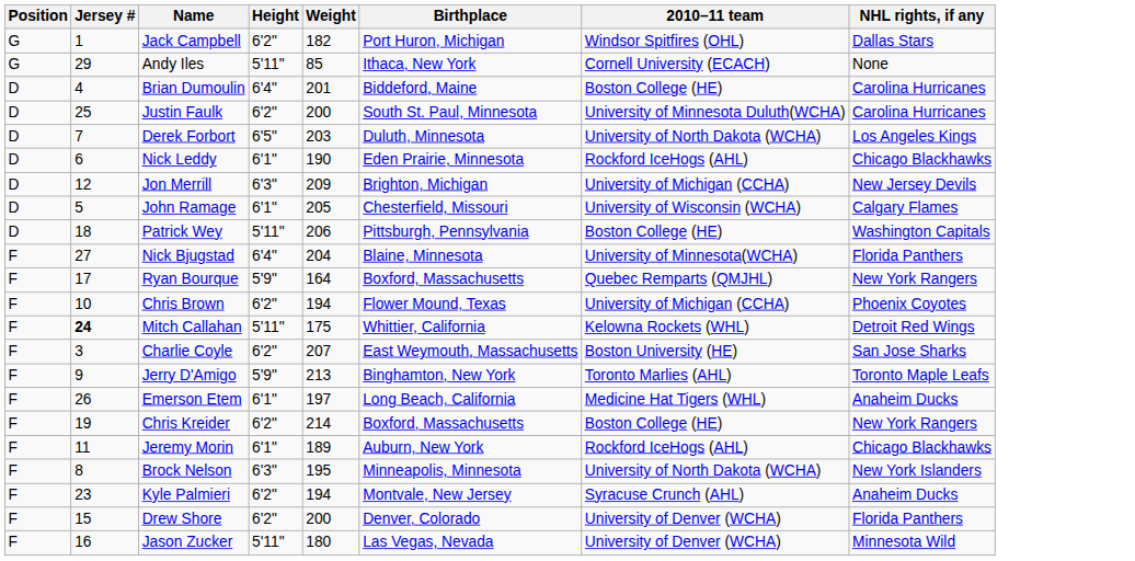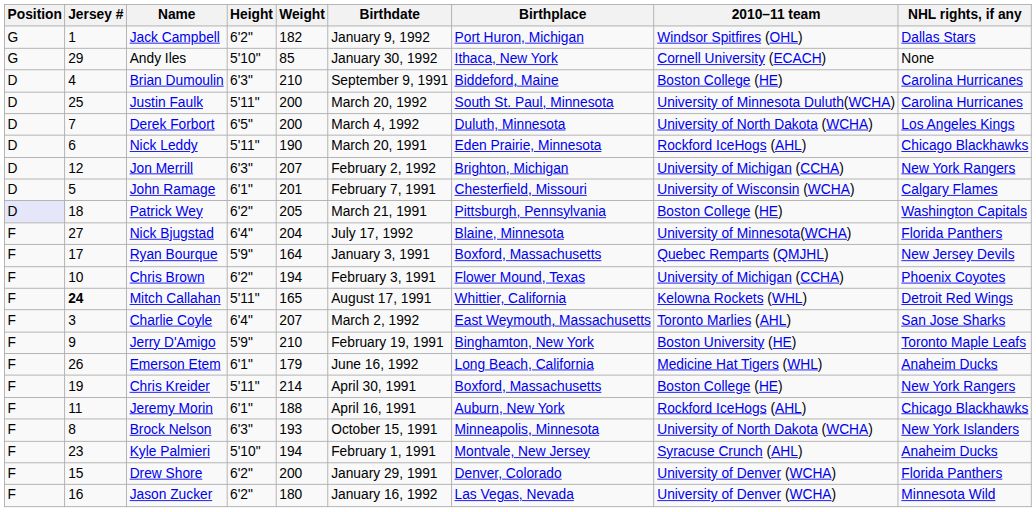 <table class="wikitable sortable">
 <tr>
 <th>Position</th>
 <th>Jersey #</th>
 <th>Name</th>
 <th>Height</th>
 <th>Weight</th>
+<th>Birthdate</th>
 <th>Birthplace</th>
 <th>2010–11 team</th>
 <th>NHL rights, if any</th>
 </tr>
 <tr>
 <td>G</td>
 <td>1</td>
 <td><a href='#'>Jack Campbell</a></td>
 <td>6'2"</td>
 <td>182</td>
+<td>January 9, 1992</td>
 <td><a href='#'>Port Huron, Michigan</a></td>
 <td><a href='#'>Windsor Spitfires</a> (<a href='#'>OHL</a>)</td>
 <td><a href='#'>Dallas Stars</a></td>
 </tr>
 <tr>
 <td>G</td>
 <td>29</td>
 <td>Andy Iles</td>
-<td>5'11"</td>
+<td>5'10"</td>
 <td>85</td>
+<td>January 30, 1992</td>
 <td><a href='#'>Ithaca, New York</a></td>
 <td><a href='#'>Cornell University</a> (<a href='#'>ECACH</a>)</td>
 <td>None</td>
 </tr>
 <tr>
 <td>D</td>
 <td>4</td>
 <td><a href='#'>Brian Dumoulin</a></td>
-<td>6'4"</td>
-<td>201</td>
+<td>6'3"</td>
+<td>210</td>
+<td>September 9, 1991</td>
 <td><a href='#'>Biddeford, Maine</a></td>
 <td><a href='#'>Boston College</a> (<a href='#'>HE</a>)</td>
 <td><a href='#'>Carolina Hurricanes</a></td>
 </tr>
 <tr>
 <td>D</td>
 <td>25</td>
 <td><a href='#'>Justin Faulk</a></td>
-<td>6'2"</td>
+<td>5'11"</td>
 <td>200</td>
+<td>March 20, 1992</td>
 <td><a href='#'>South St. Paul, Minnesota</a></td>
 <td><a href='#'>University of Minnesota Duluth</a>(<a href='#'>WCHA</a>)</td>
 <td><a href='#'>Carolina Hurricanes</a></td>
 </tr>
 <tr>
 <td>D</td>
 <td>7</td>
 <td><a href='#'>Derek Forbort</a></td>
 <td>6'5"</td>
-<td>203</td>
+<td>200</td>
+<td>March 4, 1992</td>
 <td><a href='#'>Duluth, Minnesota</a></td>
 <td><a href='#'>University of North Dakota</a> (<a href='#'>WCHA</a>)</td>
 <td><a href='#'>Los Angeles Kings</a></td>
 </tr>
 <tr>
 <td>D</td>
 <td>6</td>
 <td><a href='#'>Nick Leddy</a></td>
-<td>6'1"</td>
+<td>5'11"</td>
 <td>190</td>
+<td>March 20, 1991</td>
 <td><a href='#'>Eden Prairie, Minnesota</a></td>
 <td><a href='#'>Rockford IceHogs</a> (<a href='#'>AHL</a>)</td>
 <td><a href='#'>Chicago Blackhawks</a></td>
 </tr>
 <tr>
 <td>D</td>
 <td>12</td>
 <td><a href='#'>Jon Merrill</a></td>
 <td>6'3"</td>
-<td>209</td>
+<td>207</td>
+<td>February 2, 1992</td>
 <td><a href='#'>Brighton, Michigan</a></td>
 <td><a href='#'>University of Michigan</a> (<a href='#'>CCHA</a>)</td>
-<td><a href='#'>New Jersey Devils</a></td>
+<td><a href='#'>New York Rangers</a></td>
 </tr>
 <tr>
 <td>D</td>
 <td>5</td>
 <td><a href='#'>John Ramage</a></td>
 <td>6'1"</td>
-<td>205</td>
+<td>201</td>
+<td>February 7, 1991</td>
 <td><a href='#'>Chesterfield, Missouri</a></td>
 <td><a href='#'>University of Wisconsin</a> (<a href='#'>WCHA</a>)</td>
 <td><a href='#'>Calgary Flames</a></td>
 </tr>
 <tr>
-<td>D</td>
+<td style="background: lavender;">D</td>
 <td>18</td>
 <td><a href='#'>Patrick Wey</a></td>
-<td>5'11"</td>
-<td>206</td>
+<td>6'2"</td>
+<td>205</td>
+<td>March 21, 1991</td>
 <td><a href='#'>Pittsburgh, Pennsylvania</a></td>
 <td><a href='#'>Boston College</a> (<a href='#'>HE</a>)</td>
 <td><a href='#'>Washington Capitals</a></td>
 </tr>
 <tr>
 <td>F</td>
 <td>27</td>
 <td><a href='#'>Nick Bjugstad</a></td>
 <td>6'4"</td>
 <td>204</td>
+<td>July 17, 1992</td>
 <td><a href='#'>Blaine, Minnesota</a></td>
 <td><a href='#'>University of Minnesota</a>(<a href='#'>WCHA</a>)</td>
 <td><a href='#'>Florida Panthers</a></td>
 </tr>
 <tr>
 <td>F</td>
 <td>17</td>
 <td><a href='#'>Ryan Bourque</a></td>
 <td>5'9"</td>
 <td>164</td>
+<td>January 3, 1991</td>
 <td><a href='#'>Boxford, Massachusetts</a></td>
 <td><a href='#'>Quebec Remparts</a> (<a href='#'>QMJHL</a>)</td>
-<td><a href='#'>New York Rangers</a></td>
+<td><a href='#'>New Jersey Devils</a></td>
 </tr>
 <tr>
 <td>F</td>
 <td>10</td>
 <td><a href='#'>Chris Brown</a></td>
 <td>6'2"</td>
 <td>194</td>
+<td>February 3, 1991</td>
 <td><a href='#'>Flower Mound, Texas</a></td>
 <td><a href='#'>University of Michigan</a> (<a href='#'>CCHA</a>)</td>
 <td><a href='#'>Phoenix Coyotes</a></td>
 </tr>
 <tr>
 <td>F</td>
 <td><strong>24</strong></td>
 <td><a href='#'>Mitch Callahan</a></td>
 <td>5'11"</td>
-<td>175</td>
+<td>165</td>
+<td>August 17, 1991</td>
 <td><a href='#'>Whittier, California</a></td>
 <td><a href='#'>Kelowna Rockets</a> (<a href='#'>WHL</a>)</td>
 <td><a href='#'>Detroit Red Wings</a></td>
 </tr>
 <tr>
 <td>F</td>
 <td>3</td>
 <td><a href='#'>Charlie Coyle</a></td>
-<td>6'2"</td>
+<td>6'4"</td>
 <td>207</td>
+<td>March 2, 1992</td>
 <td><a href='#'>East Weymouth, Massachusetts</a></td>
-<td><a href='#'>Boston University</a> (<a href='#'>HE</a>)</td>
+<td><a href='#'>Toronto Marlies</a> (<a href='#'>AHL</a>)</td>
 <td><a href='#'>San Jose Sharks</a></td>
 </tr>
 <tr>
 <td>F</td>
 <td>9</td>
 <td><a href='#'>Jerry D'Amigo</a></td>
 <td>5'9"</td>
-<td>213</td>
+<td>210</td>
+<td>February 19, 1991</td>
 <td><a href='#'>Binghamton, New York</a></td>
-<td><a href='#'>Toronto Marlies</a> (<a href='#'>AHL</a>)</td>
+<td><a href='#'>Boston University</a> (<a href='#'>HE</a>)</td>
 <td><a href='#'>Toronto Maple Leafs</a></td>
 </tr>
 <tr>
 <td>F</td>
 <td>26</td>
 <td><a href='#'>Emerson Etem</a></td>
 <td>6'1"</td>
-<td>197</td>
+<td>179</td>
+<td>June 16, 1992</td>
 <td><a href='#'>Long Beach, California</a></td>
 <td><a href='#'>Medicine Hat Tigers</a> (<a href='#'>WHL</a>)</td>
 <td><a href='#'>Anaheim Ducks</a></td>
 </tr>
 <tr>
 <td>F</td>
 <td>19</td>
 <td><a href='#'>Chris Kreider</a></td>
-<td>6'2"</td>
+<td>5'11"</td>
 <td>214</td>
+<td>April 30, 1991</td>
 <td><a href='#'>Boxford, Massachusetts</a></td>
 <td><a href='#'>Boston College</a> (<a href='#'>HE</a>)</td>
 <td><a href='#'>New York Rangers</a></td>
 </tr>
 <tr>
 <td>F</td>
 <td>11</td>
 <td><a href='#'>Jeremy Morin</a></td>
 <td>6'1"</td>
-<td>189</td>
+<td>188</td>
+<td>April 16, 1991</td>
 <td><a href='#'>Auburn, New York</a></td>
 <td><a href='#'>Rockford IceHogs</a> (<a href='#'>AHL</a>)</td>
 <td><a href='#'>Chicago Blackhawks</a></td>
 </tr>
 <tr>
 <td>F</td>
 <td>8</td>
 <td><a href='#'>Brock Nelson</a></td>
 <td>6'3"</td>
-<td>195</td>
+<td>193</td>
+<td>October 15, 1991</td>
 <td><a href='#'>Minneapolis, Minnesota</a></td>
 <td><a href='#'>University of North Dakota</a> (<a href='#'>WCHA</a>)</td>
 <td><a href='#'>New York Islanders</a></td>
 </tr>
 <tr>
 <td>F</td>
 <td>23</td>
 <td><a href='#'>Kyle Palmieri</a></td>
-<td>6'2"</td>
+<td>5'10"</td>
 <td>194</td>
+<td>February 1, 1991</td>
 <td><a href='#'>Montvale, New Jersey</a></td>
 <td><a href='#'>Syracuse Crunch</a> (<a href='#'>AHL</a>)</td>
 <td><a href='#'>Anaheim Ducks</a></td>
 </tr>
 <tr>
 <td>F</td>
 <td>15</td>
 <td><a href='#'>Drew Shore</a></td>
 <td>6'2"</td>
 <td>200</td>
+<td>January 29, 1991</td>
 <td><a href='#'>Denver, Colorado</a></td>
 <td><a href='#'>University of Denver</a> (<a href='#'>WCHA</a>)</td>
 <td><a href='#'>Florida Panthers</a></td>
 </tr>
 <tr>
 <td>F</td>
 <td>16</td>
 <td><a href='#'>Jason Zucker</a></td>
-<td>5'11"</td>
+<td>6'2"</td>
 <td>180</td>
+<td>January 16, 1992</td>
 <td><a href='#'>Las Vegas, Nevada</a></td>
 <td><a href='#'>University of Denver</a> (<a href='#'>WCHA</a>)</td>
 <td><a href='#'>Minnesota Wild</a></td>
 </tr>
 </table>
